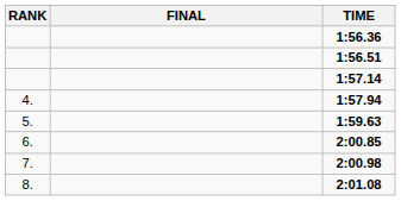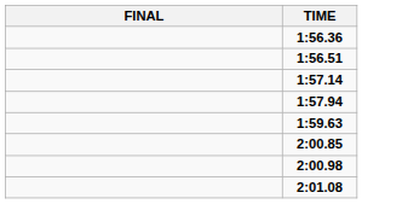 <table class="wikitable">
 <tr>
-<th>RANK</th>
 <th style="width: 20em">FINAL</th>
 <th style="width: 5em">TIME</th>
 </tr>
 <tr>
-<td align="center"></td>
 <td></td>
 <td align="center"><strong>1:56.36</strong></td>
 </tr>
 <tr>
-<td align="center"></td>
 <td></td>
 <td align="center"><strong>1:56.51</strong></td>
 </tr>
 <tr>
-<td align="center"></td>
 <td></td>
 <td align="center"><strong>1:57.14</strong></td>
 </tr>
 <tr>
-<td align="center">4.</td>
 <td></td>
 <td align="center"><strong>1:57.94</strong></td>
 </tr>
 <tr>
-<td align="center">5.</td>
 <td></td>
 <td align="center"><strong>1:59.63</strong></td>
 </tr>
 <tr>
-<td align="center">6.</td>
 <td></td>
 <td align="center"><strong>2:00.85</strong></td>
 </tr>
 <tr>
-<td align="center">7.</td>
 <td></td>
 <td align="center"><strong>2:00.98</strong></td>
 </tr>
 <tr>
-<td align="center">8.</td>
 <td></td>
 <td align="center"><strong>2:01.08</strong></td>
 </tr>
 </table>
